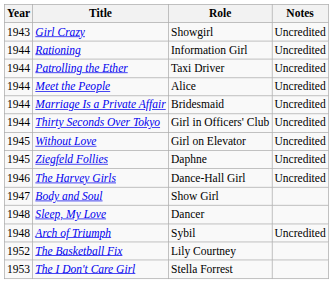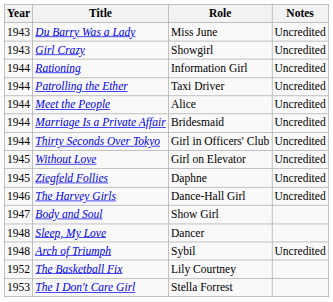 <table class="wikitable">
 <tr>
 <th>Year</th>
 <th>Title</th>
 <th>Role</th>
 <th>Notes</th>
+</tr>
+<tr>
+<td>1943</td>
+<td><em><a href='#'>Du Barry Was a Lady</a></em></td>
+<td>Miss June</td>
+<td>Uncredited</td>
 </tr>
 <tr>
 <td>1943</td>
 <td><em><a href='#'>Girl Crazy</a></em></td>
 <td>Showgirl</td>
 <td>Uncredited</td>
 </tr>
 <tr>
 <td>1944</td>
 <td><em><a href='#'>Rationing</a></em></td>
 <td>Information Girl</td>
 <td>Uncredited</td>
 </tr>
 <tr>
 <td>1944</td>
 <td><em><a href='#'>Patrolling the Ether</a></em></td>
 <td>Taxi Driver</td>
 <td>Uncredited</td>
 </tr>
 <tr>
 <td>1944</td>
 <td><em><a href='#'>Meet the People</a></em></td>
 <td>Alice</td>
 <td>Uncredited</td>
 </tr>
 <tr>
 <td>1944</td>
 <td><em><a href='#'>Marriage Is a Private Affair</a></em></td>
 <td>Bridesmaid</td>
 <td>Uncredited</td>
 </tr>
 <tr>
 <td>1944</td>
 <td><em><a href='#'>Thirty Seconds Over Tokyo</a></em></td>
 <td>Girl in Officers' Club</td>
 <td>Uncredited</td>
 </tr>
 <tr>
 <td>1945</td>
 <td><em><a href='#'>Without Love</a></em></td>
 <td>Girl on Elevator</td>
 <td>Uncredited</td>
 </tr>
 <tr>
 <td>1945</td>
 <td><em><a href='#'>Ziegfeld Follies</a></em></td>
 <td>Daphne</td>
 <td>Uncredited</td>
 </tr>
 <tr>
 <td>1946</td>
 <td><em><a href='#'>The Harvey Girls</a></em></td>
 <td>Dance-Hall Girl</td>
 <td>Uncredited</td>
 </tr>
 <tr>
 <td>1947</td>
 <td><em><a href='#'>Body and Soul</a></em></td>
 <td>Show Girl</td>
 <td></td>
 </tr>
 <tr>
 <td>1948</td>
 <td><em><a href='#'>Sleep, My Love</a></em></td>
 <td>Dancer</td>
 <td></td>
 </tr>
 <tr>
 <td>1948</td>
 <td><em><a href='#'>Arch of Triumph</a></em></td>
 <td>Sybil</td>
 <td>Uncredited</td>
 </tr>
 <tr>
 <td>1952</td>
 <td><em><a href='#'>The Basketball Fix</a></em></td>
 <td>Lily Courtney</td>
 <td></td>
 </tr>
 <tr>
 <td>1953</td>
 <td><em><a href='#'>The I Don't Care Girl</a></em></td>
 <td>Stella Forrest</td>
 <td></td>
 </tr>
 </table>
